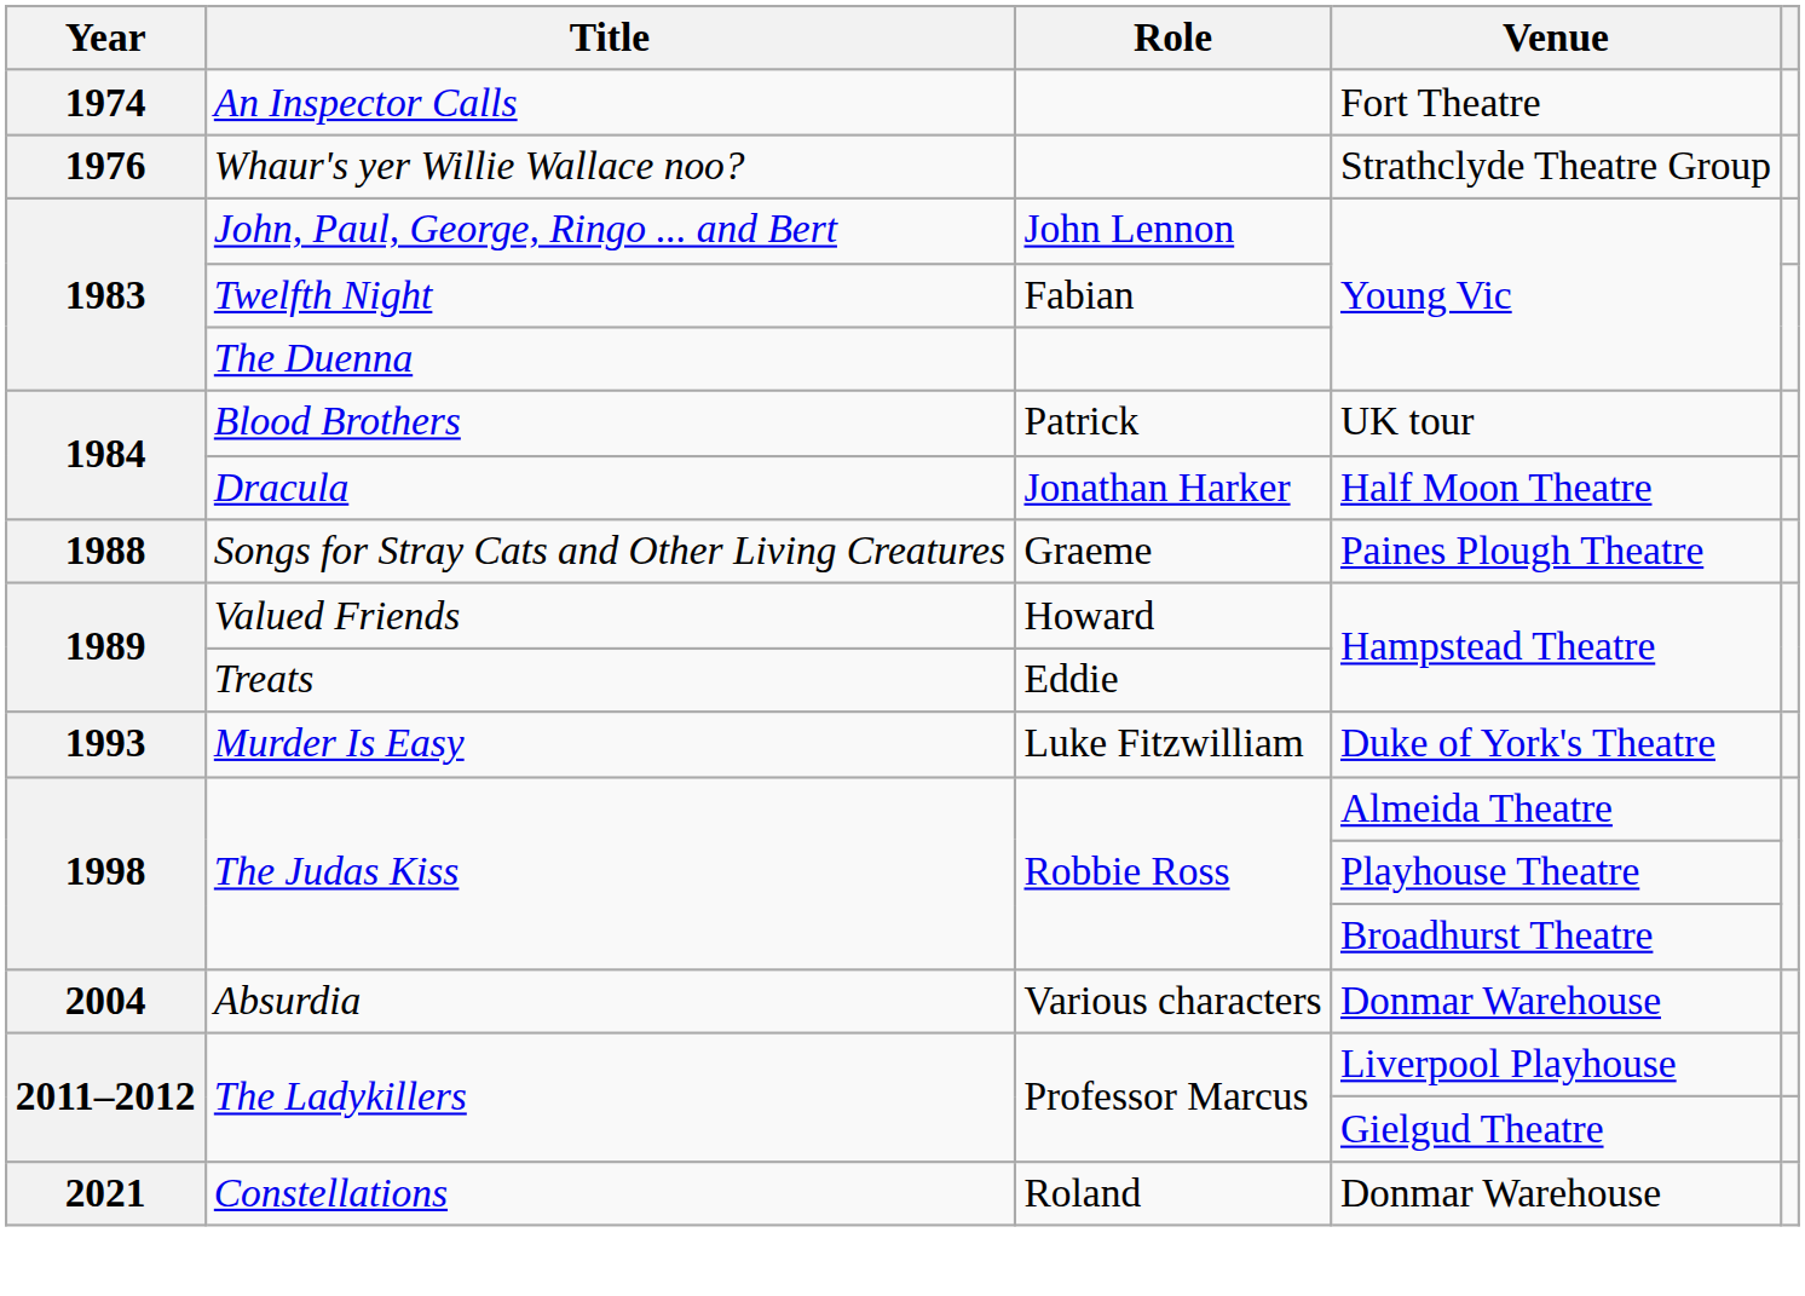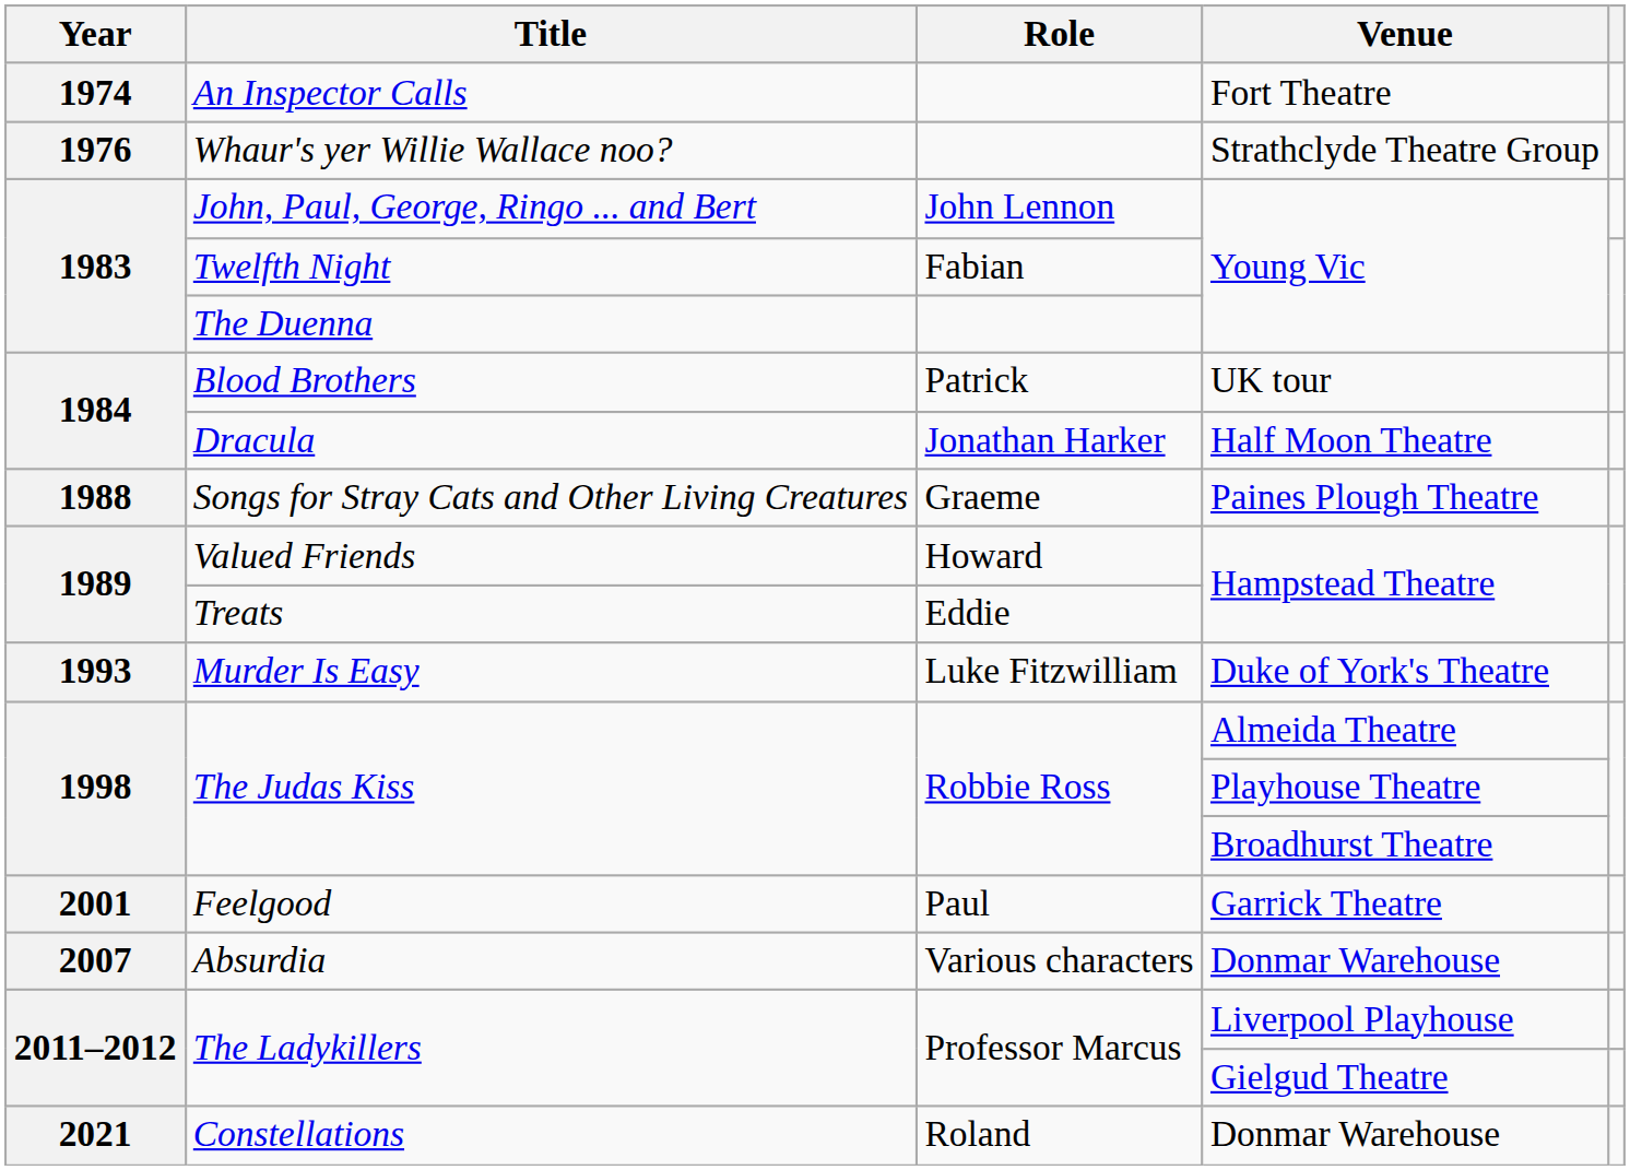 <table class="wikitable sortable">
 <tr>
 <th scope=col>Year</th>
 <th scope=col>Title</th>
 <th scope=col>Role</th>
 <th scope=col>Venue</th>
 <th scope="col" class="unsortable"></th>
 </tr>
 <tr>
 <th scope=row>1974</th>
 <td><em><a href='#'>An Inspector Calls</a></em></td>
 <td></td>
 <td>Fort Theatre</td>
 <td></td>
 </tr>
 <tr>
 <th scope=row>1976</th>
 <td><em>Whaur's yer Willie Wallace noo?</em></td>
 <td></td>
 <td>Strathclyde Theatre Group</td>
 <td></td>
 </tr>
 <tr>
 <th scope="row" rowspan="3">1983</th>
 <td><em><a href='#'>John, Paul, George, Ringo ... and Bert</a></em></td>
 <td data-sort-value="Lennon, John"><a href='#'>John Lennon</a></td>
 <td rowspan="3"><a href='#'>Young Vic</a></td>
 <td></td>
 </tr>
 <tr>
 <td><em><a href='#'>Twelfth Night</a></em></td>
 <td>Fabian</td>
 <td rowspan="2"></td>
 </tr>
 <tr>
 <td data-sort-value="Duenna, The"><em><a href='#'>The Duenna</a></em></td>
 <td></td>
 </tr>
 <tr>
 <th scope="row" rowspan="2">1984</th>
 <td><em><a href='#'>Blood Brothers</a></em></td>
 <td>Patrick</td>
 <td>UK tour</td>
 <td></td>
 </tr>
 <tr>
 <td><em><a href='#'>Dracula</a></em></td>
 <td data-sort-value="Harker, Jonathon"><a href='#'>Jonathan Harker</a></td>
 <td><a href='#'>Half Moon Theatre</a></td>
 <td></td>
 </tr>
 <tr>
 <th scope=row>1988</th>
 <td><em>Songs for Stray Cats and Other Living Creatures</em></td>
 <td>Graeme</td>
 <td><a href='#'>Paines Plough Theatre</a></td>
 <td></td>
 </tr>
 <tr>
 <th scope="row" rowspan="2">1989</th>
 <td><em>Valued Friends</em></td>
 <td>Howard</td>
 <td rowspan="2"><a href='#'>Hampstead Theatre</a></td>
 <td rowspan="2"></td>
 </tr>
 <tr>
 <td><em>Treats</em></td>
 <td>Eddie</td>
 </tr>
 <tr>
 <th scope=row>1993</th>
 <td><em><a href='#'>Murder Is Easy</a></em></td>
 <td>Luke Fitzwilliam</td>
 <td><a href='#'>Duke of York's Theatre</a></td>
 <td></td>
 </tr>
 <tr>
 <th scope="row" rowspan="3">1998</th>
 <td rowspan="3" data-sort-value="Judas Kiss, The"><em><a href='#'>The Judas Kiss</a></em></td>
 <td rowspan="3" data-sort-value="Ross, Robbie"><a href='#'>Robbie Ross</a></td>
 <td><a href='#'>Almeida Theatre</a></td>
 <td rowspan="3"></td>
 </tr>
 <tr>
 <td><a href='#'>Playhouse Theatre</a></td>
 </tr>
 <tr>
 <td><a href='#'>Broadhurst Theatre</a></td>
 </tr>
 <tr>
-<th scope=row>2004</th>
+<th scope=row>2001</th>
+<td><em>Feelgood</em></td>
+<td>Paul</td>
+<td><a href='#'>Garrick Theatre</a></td>
+<td></td>
+</tr>
+<tr>
+<th scope=row>2007</th>
 <td><em>Absurdia</em></td>
 <td>Various characters</td>
 <td><a href='#'>Donmar Warehouse</a></td>
 <td></td>
 </tr>
 <tr>
 <th scope="row" rowspan="2">2011–2012</th>
 <td rowspan="2" data-sort-value="Ladykillers, The"><em><a href='#'>The Ladykillers</a></em></td>
 <td rowspan="2">Professor Marcus</td>
 <td><a href='#'>Liverpool Playhouse</a></td>
 <td></td>
 </tr>
 <tr>
 <td><a href='#'>Gielgud Theatre</a></td>
 <td></td>
 </tr>
 <tr>
 <th scope=row>2021</th>
 <td><em><a href='#'>Constellations</a></em></td>
 <td>Roland</td>
 <td>Donmar Warehouse</td>
 <td></td>
 </tr>
 </table>
